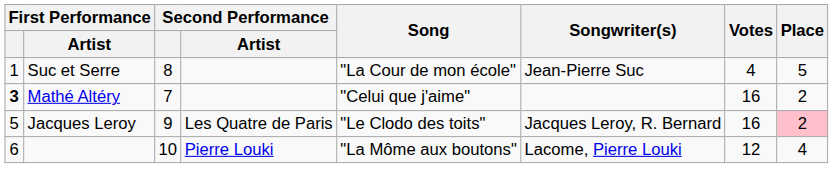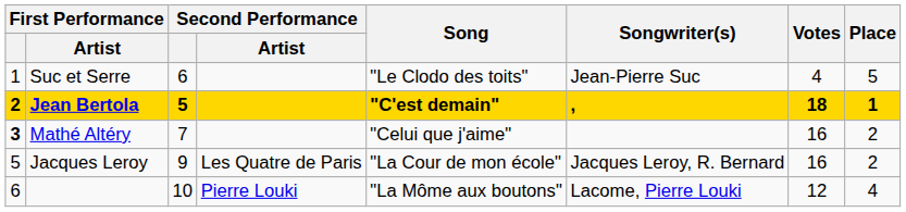 <table class="sortable wikitable" style="margin: 1em auto 1em auto; text-align:left">
 <tr>
 <th colspan="2">First Performance</th>
 <th colspan="2">Second Performance</th>
 <th rowspan="2">Song</th>
 <th rowspan="2">Songwriter(s)</th>
 <th rowspan="2">Votes</th>
 <th rowspan="2">Place</th>
 </tr>
 <tr>
 <th></th>
 <th>Artist</th>
 <th></th>
 <th>Artist</th>
 </tr>
 <tr>
 <td align="center">1</td>
 <td>Suc et Serre</td>
-<td align="center">8</td>
+<td align="center">6</td>
 <td></td>
-<td>"La Cour de mon école"</td>
+<td>"Le Clodo des toits"</td>
 <td>Jean-Pierre Suc</td>
 <td align="center">4</td>
 <td align="center">5</td>
+</tr>
+<tr style="font-weight:bold; background:gold;">
+<td align="center">2</td>
+<td><a href='#'>Jean Bertola</a></td>
+<td align="center">5</td>
+<td></td>
+<td>"C'est demain"</td>
+<td>, </td>
+<td align="center">18</td>
+<td align="center">1</td>
 </tr>
 <tr>
 <td align="center"><strong>3</strong></td>
 <td><a href='#'>Mathé Altéry</a></td>
 <td align="center">7</td>
 <td></td>
 <td>"Celui que j'aime"</td>
 <td></td>
 <td align="center">16</td>
 <td align="center">2</td>
 </tr>
 <tr>
 <td align="center">5</td>
 <td>Jacques Leroy</td>
 <td align="center">9</td>
 <td>Les Quatre de Paris</td>
-<td>"Le Clodo des toits"</td>
+<td>"La Cour de mon école"</td>
 <td>Jacques Leroy, R. Bernard</td>
 <td align="center">16</td>
-<td align="center" style="background: pink;">2</td>
+<td align="center">2</td>
 </tr>
 <tr>
 <td align="center">6</td>
 <td></td>
 <td align="center">10</td>
 <td><a href='#'>Pierre Louki</a></td>
 <td>"La Môme aux boutons"</td>
 <td>Lacome, <a href='#'>Pierre Louki</a></td>
 <td align="center">12</td>
 <td align="center">4</td>
 </tr>
 </table>
